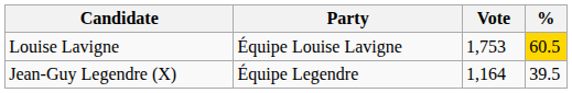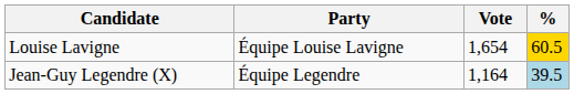 <table class="wikitable">
 <tr>
 <th bgcolor="#DDDDFF" width="200px">Candidate</th>
 <th bgcolor="#DDDDFF" width="200px">Party</th>
 <th bgcolor="#DDDDFF" width="50px">Vote</th>
 <th bgcolor="#DDDDFF" width="30px">%</th>
 </tr>
 <tr>
 <td>Louise Lavigne</td>
 <td>Équipe Louise Lavigne</td>
-<td>1,753</td>
+<td>1,654</td>
 <td style="background: gold;">60.5</td>
 </tr>
 <tr>
 <td>Jean-Guy Legendre (X)</td>
 <td>Équipe Legendre</td>
 <td>1,164</td>
-<td>39.5</td>
+<td style="background: lightblue;">39.5</td>
 </tr>
 </table>
